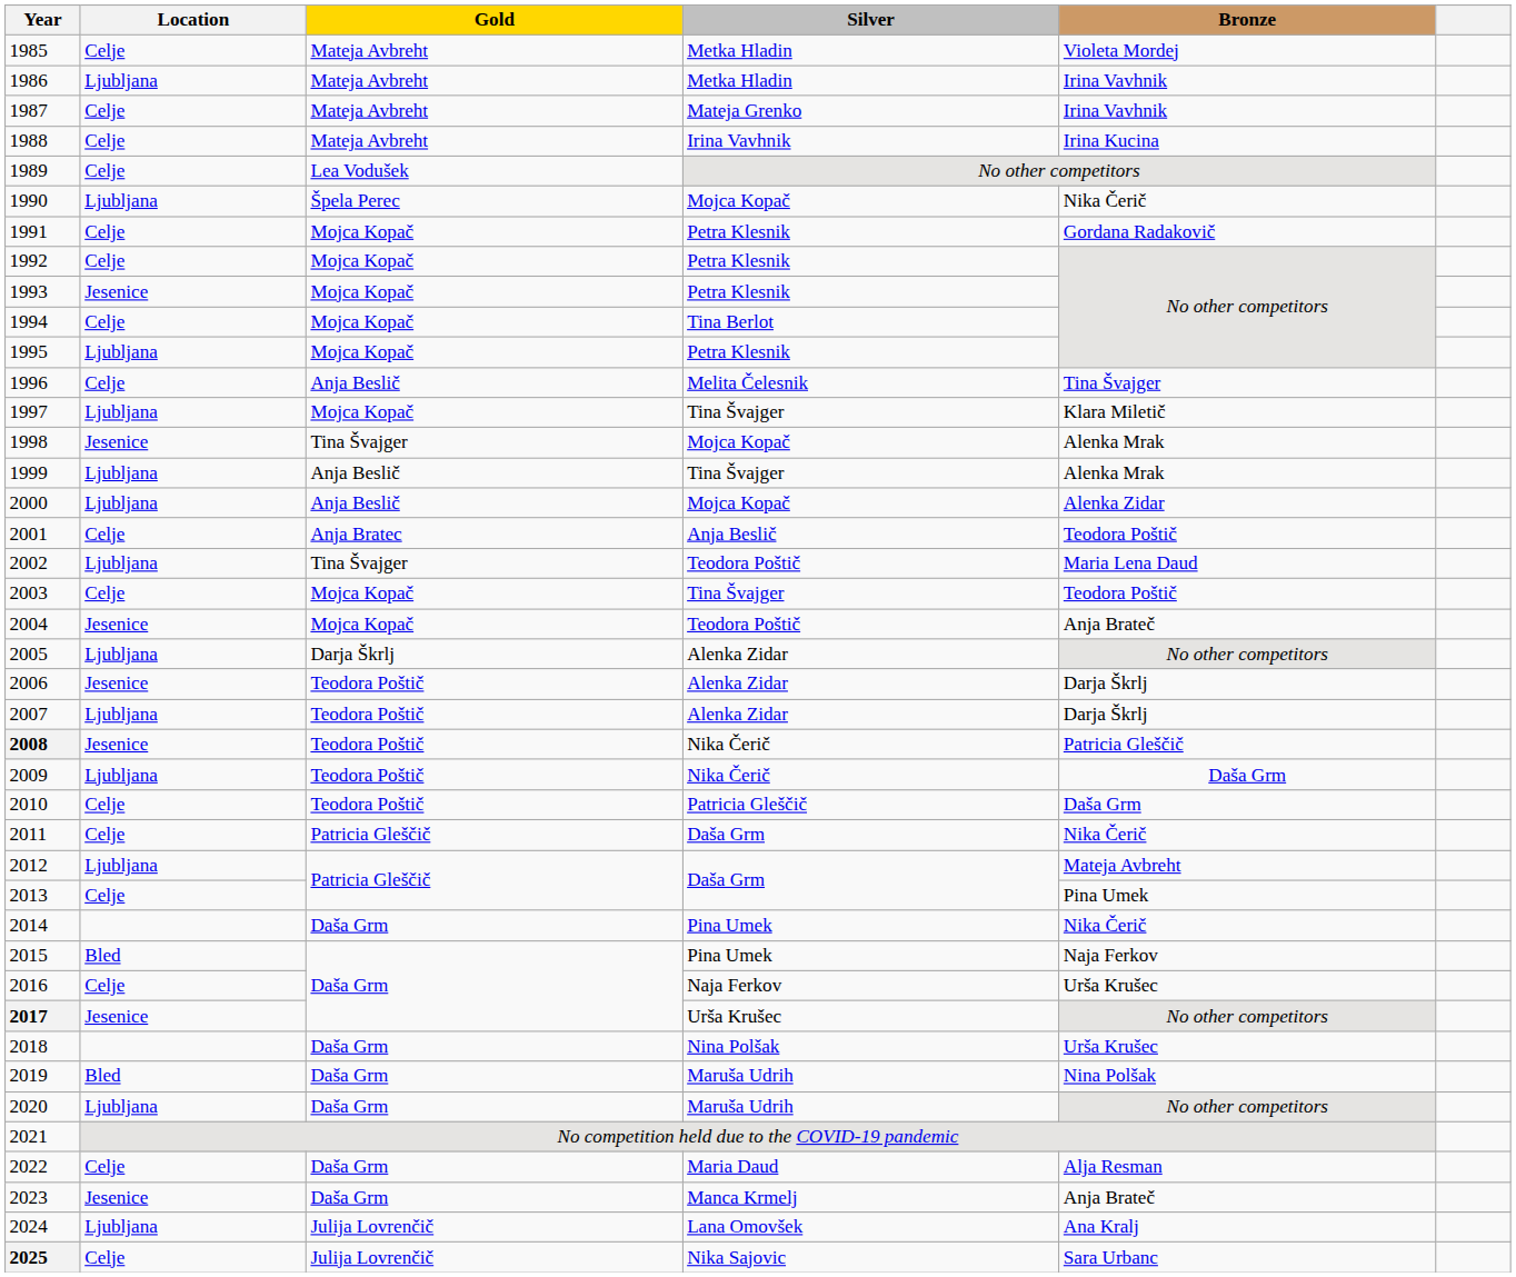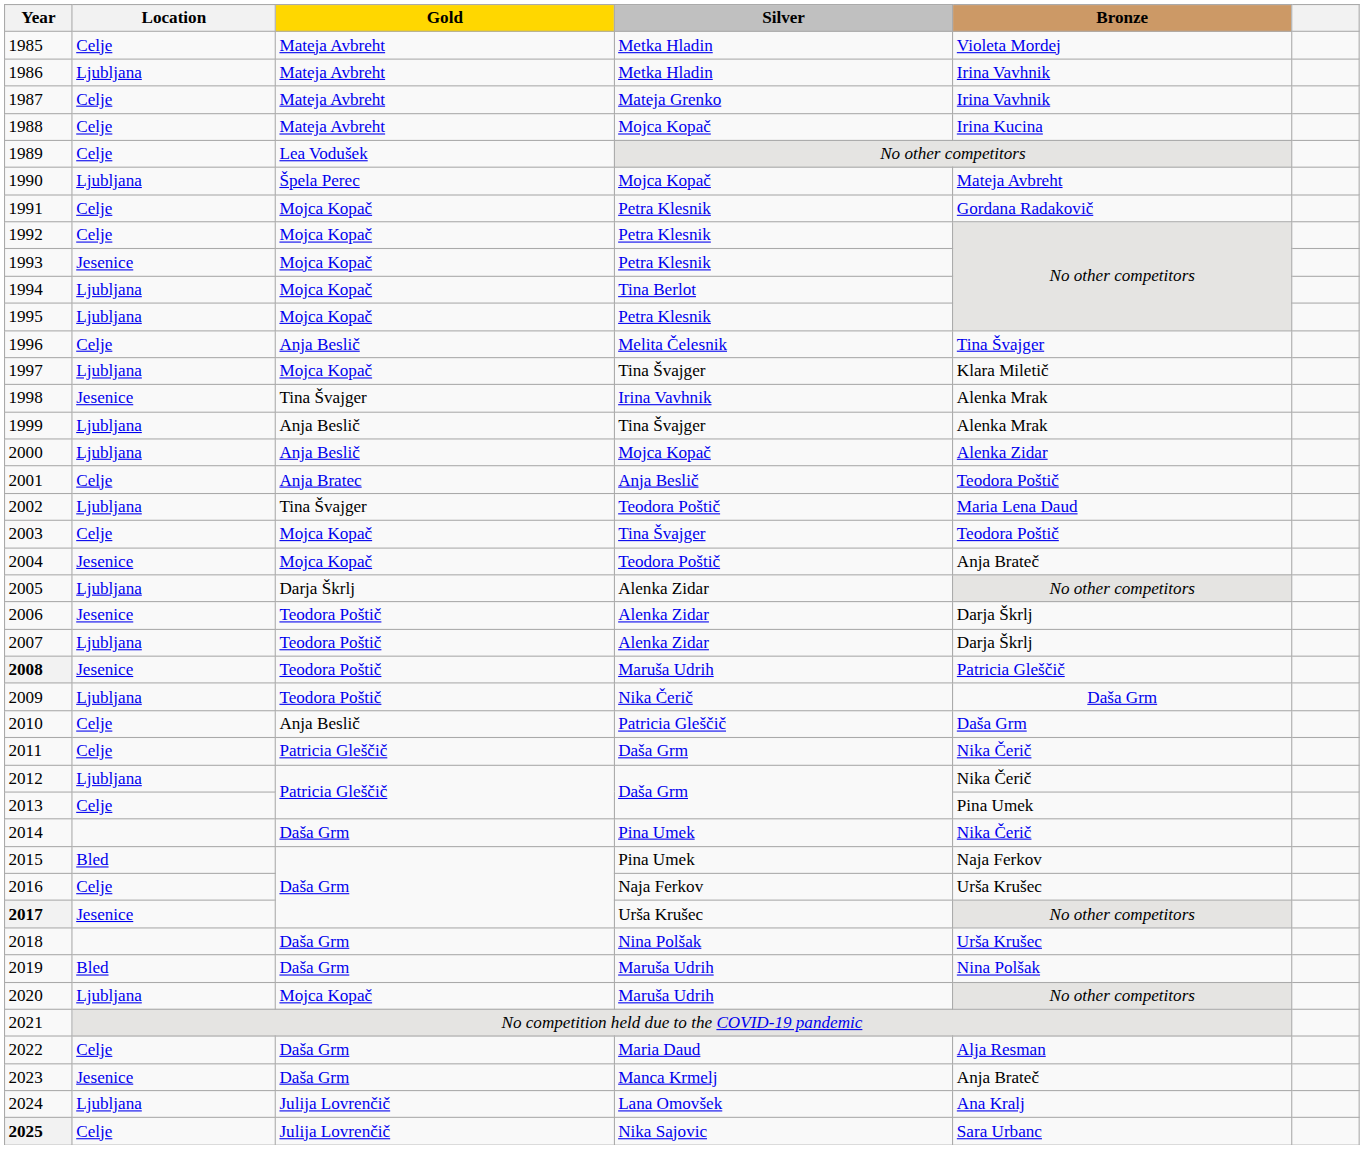 <table class="wikitable unsortable" style="text-align:left; width:80%">
 <tr>
 <th scope="col" style="text-align:center; width:5%">Year</th>
 <th scope="col" style="text-align:center; width:15%">Location</th>
 <td scope="col" style="text-align:center; width:25%; background:gold"><strong>Gold</strong></td>
 <td scope="col" style="text-align:center; width:25%; background:silver"><strong>Silver</strong></td>
 <td scope="col" style="text-align:center; width:25%; background:#c96"><strong>Bronze</strong></td>
 <th scope="col" style="text-align:center; width:5%"></th>
 </tr>
 <tr>
 <td>1985</td>
 <td><a href='#'>Celje</a></td>
 <td><a href='#'>Mateja Avbreht</a></td>
 <td><a href='#'>Metka Hladin</a></td>
 <td><a href='#'>Violeta Mordej</a></td>
 <td></td>
 </tr>
 <tr>
 <td>1986</td>
 <td><a href='#'>Ljubljana</a></td>
 <td><a href='#'>Mateja Avbreht</a></td>
 <td><a href='#'>Metka Hladin</a></td>
 <td><a href='#'>Irina Vavhnik</a></td>
 <td></td>
 </tr>
 <tr>
 <td>1987</td>
 <td><a href='#'>Celje</a></td>
 <td><a href='#'>Mateja Avbreht</a></td>
 <td><a href='#'>Mateja Grenko</a></td>
 <td><a href='#'>Irina Vavhnik</a></td>
 <td></td>
 </tr>
 <tr>
 <td>1988</td>
 <td><a href='#'>Celje</a></td>
 <td><a href='#'>Mateja Avbreht</a></td>
-<td><a href='#'>Irina Vavhnik</a></td>
+<td><a href='#'>Mojca Kopač</a></td>
 <td><a href='#'>Irina Kucina</a></td>
 <td></td>
 </tr>
 <tr>
 <td>1989</td>
 <td><a href='#'>Celje</a></td>
 <td><a href='#'>Lea Vodušek</a></td>
 <td colspan=2 bgcolor="e5e4e2" align="center"><em>No other competitors</em></td>
 <td></td>
 </tr>
 <tr>
 <td>1990</td>
 <td><a href='#'>Ljubljana</a></td>
 <td><a href='#'>Špela Perec</a></td>
 <td><a href='#'>Mojca Kopač</a></td>
-<td>Nika Čerič</td>
+<td><a href='#'>Mateja Avbreht</a></td>
 <td></td>
 </tr>
 <tr>
 <td>1991</td>
 <td><a href='#'>Celje</a></td>
 <td><a href='#'>Mojca Kopač</a></td>
 <td><a href='#'>Petra Klesnik</a></td>
 <td><a href='#'>Gordana Radakovič</a></td>
 <td></td>
 </tr>
 <tr>
 <td>1992</td>
 <td><a href='#'>Celje</a></td>
 <td><a href='#'>Mojca Kopač</a></td>
 <td><a href='#'>Petra Klesnik</a></td>
 <td rowspan="4" bgcolor="e5e4e2" align="center"><em>No other competitors</em></td>
 <td></td>
 </tr>
 <tr>
 <td>1993</td>
 <td><a href='#'>Jesenice</a></td>
 <td><a href='#'>Mojca Kopač</a></td>
 <td><a href='#'>Petra Klesnik</a></td>
 <td></td>
 </tr>
 <tr>
 <td>1994</td>
-<td><a href='#'>Celje</a></td>
+<td><a href='#'>Ljubljana</a></td>
 <td><a href='#'>Mojca Kopač</a></td>
 <td><a href='#'>Tina Berlot</a></td>
 <td></td>
 </tr>
 <tr>
 <td>1995</td>
 <td><a href='#'>Ljubljana</a></td>
 <td><a href='#'>Mojca Kopač</a></td>
 <td><a href='#'>Petra Klesnik</a></td>
 <td></td>
 </tr>
 <tr>
 <td>1996</td>
 <td><a href='#'>Celje</a></td>
 <td><a href='#'>Anja Beslič</a></td>
 <td><a href='#'>Melita Čelesnik</a></td>
 <td><a href='#'>Tina Švajger</a></td>
 <td></td>
 </tr>
 <tr>
 <td>1997</td>
 <td><a href='#'>Ljubljana</a></td>
 <td><a href='#'>Mojca Kopač</a></td>
 <td>Tina Švajger</td>
 <td>Klara Miletič</td>
 <td></td>
 </tr>
 <tr>
 <td>1998</td>
 <td><a href='#'>Jesenice</a></td>
 <td>Tina Švajger</td>
-<td><a href='#'>Mojca Kopač</a></td>
+<td><a href='#'>Irina Vavhnik</a></td>
 <td>Alenka Mrak</td>
 <td></td>
 </tr>
 <tr>
 <td>1999</td>
 <td><a href='#'>Ljubljana</a></td>
 <td>Anja Beslič</td>
 <td>Tina Švajger</td>
 <td>Alenka Mrak</td>
 <td></td>
 </tr>
 <tr>
 <td>2000</td>
 <td><a href='#'>Ljubljana</a></td>
 <td><a href='#'>Anja Beslič</a></td>
 <td><a href='#'>Mojca Kopač</a></td>
 <td><a href='#'>Alenka Zidar</a></td>
 <td></td>
 </tr>
 <tr>
 <td>2001</td>
 <td><a href='#'>Celje</a></td>
 <td><a href='#'>Anja Bratec</a></td>
 <td><a href='#'>Anja Beslič</a></td>
 <td><a href='#'>Teodora Poštič</a></td>
 <td></td>
 </tr>
 <tr>
 <td>2002</td>
 <td><a href='#'>Ljubljana</a></td>
 <td>Tina Švajger</td>
 <td><a href='#'>Teodora Poštič</a></td>
 <td><a href='#'>Maria Lena Daud</a></td>
 <td></td>
 </tr>
 <tr>
 <td>2003</td>
 <td><a href='#'>Celje</a></td>
 <td><a href='#'>Mojca Kopač</a></td>
 <td><a href='#'>Tina Švajger</a></td>
 <td><a href='#'>Teodora Poštič</a></td>
 <td></td>
 </tr>
 <tr>
 <td>2004</td>
 <td><a href='#'>Jesenice</a></td>
 <td><a href='#'>Mojca Kopač</a></td>
 <td><a href='#'>Teodora Poštič</a></td>
 <td>Anja Brateč</td>
 <td></td>
 </tr>
 <tr>
 <td>2005</td>
 <td><a href='#'>Ljubljana</a></td>
 <td>Darja Škrlj</td>
 <td>Alenka Zidar</td>
 <td align="center" bgcolor="e5e4e2"><em>No other competitors</em></td>
 <td></td>
 </tr>
 <tr>
 <td>2006</td>
 <td><a href='#'>Jesenice</a></td>
 <td><a href='#'>Teodora Poštič</a></td>
 <td><a href='#'>Alenka Zidar</a></td>
 <td>Darja Škrlj</td>
 <td></td>
 </tr>
 <tr>
 <td>2007</td>
 <td><a href='#'>Ljubljana</a></td>
 <td><a href='#'>Teodora Poštič</a></td>
 <td><a href='#'>Alenka Zidar</a></td>
 <td>Darja Škrlj</td>
 <td></td>
 </tr>
 <tr>
 <th scope="row" style="text-align:left">2008</th>
 <td><a href='#'>Jesenice</a></td>
 <td><a href='#'>Teodora Poštič</a></td>
-<td>Nika Čerič</td>
+<td><a href='#'>Maruša Udrih</a></td>
 <td><a href='#'>Patricia Gleščič</a></td>
 <td></td>
 </tr>
 <tr>
 <td>2009</td>
 <td><a href='#'>Ljubljana</a></td>
 <td><a href='#'>Teodora Poštič</a></td>
 <td><a href='#'>Nika Čerič</a></td>
 <td align=center><a href='#'>Daša Grm</a></td>
 <td></td>
 </tr>
 <tr>
 <td>2010</td>
 <td><a href='#'>Celje</a></td>
-<td><a href='#'>Teodora Poštič</a></td>
+<td>Anja Beslič</td>
 <td><a href='#'>Patricia Gleščič</a></td>
 <td><a href='#'>Daša Grm</a></td>
 <td></td>
 </tr>
 <tr>
 <td>2011</td>
 <td><a href='#'>Celje</a></td>
 <td><a href='#'>Patricia Gleščič</a></td>
 <td><a href='#'>Daša Grm</a></td>
 <td><a href='#'>Nika Čerič</a></td>
 <td></td>
 </tr>
 <tr>
 <td>2012</td>
 <td><a href='#'>Ljubljana</a></td>
 <td rowspan="2"><a href='#'>Patricia Gleščič</a></td>
 <td rowspan="2"><a href='#'>Daša Grm</a></td>
-<td><a href='#'>Mateja Avbreht</a></td>
+<td>Nika Čerič</td>
 <td></td>
 </tr>
 <tr>
 <td>2013</td>
 <td><a href='#'>Celje</a></td>
 <td>Pina Umek</td>
 <td></td>
 </tr>
 <tr>
 <td>2014</td>
 <td></td>
 <td><a href='#'>Daša Grm</a></td>
 <td><a href='#'>Pina Umek</a></td>
 <td><a href='#'>Nika Čerič</a></td>
 <td></td>
 </tr>
 <tr>
 <td>2015</td>
 <td><a href='#'>Bled</a></td>
 <td rowspan="3"><a href='#'>Daša Grm</a></td>
 <td>Pina Umek</td>
 <td>Naja Ferkov</td>
 <td></td>
 </tr>
 <tr>
 <td>2016</td>
 <td><a href='#'>Celje</a></td>
 <td>Naja Ferkov</td>
 <td>Urša Krušec</td>
 <td></td>
 </tr>
 <tr>
 <th scope="row" style="text-align:left">2017</th>
 <td><a href='#'>Jesenice</a></td>
 <td>Urša Krušec</td>
 <td align="center" bgcolor="e5e4e2"><em>No other competitors</em></td>
 <td></td>
 </tr>
 <tr>
 <td>2018</td>
 <td></td>
 <td><a href='#'>Daša Grm</a></td>
 <td><a href='#'>Nina Polšak</a></td>
 <td><a href='#'>Urša Krušec</a></td>
 <td></td>
 </tr>
 <tr>
 <td>2019</td>
 <td><a href='#'>Bled</a></td>
 <td><a href='#'>Daša Grm</a></td>
 <td><a href='#'>Maruša Udrih</a></td>
 <td><a href='#'>Nina Polšak</a></td>
 <td></td>
 </tr>
 <tr>
 <td>2020</td>
 <td><a href='#'>Ljubljana</a></td>
-<td><a href='#'>Daša Grm</a></td>
+<td><a href='#'>Mojca Kopač</a></td>
 <td><a href='#'>Maruša Udrih</a></td>
 <td bgcolor="e5e4e2" align="center"><em>No other competitors</em></td>
 <td></td>
 </tr>
 <tr>
 <td>2021</td>
 <td colspan=4 align="center" bgcolor="e5e4e2"><em>No competition held due to the <a href='#'>COVID-19 pandemic</a></em></td>
 <td></td>
 </tr>
 <tr>
 <td>2022</td>
 <td><a href='#'>Celje</a></td>
 <td><a href='#'>Daša Grm</a></td>
 <td><a href='#'>Maria Daud</a></td>
 <td><a href='#'>Alja Resman</a></td>
 <td></td>
 </tr>
 <tr>
 <td>2023</td>
 <td><a href='#'>Jesenice</a></td>
 <td><a href='#'>Daša Grm</a></td>
 <td><a href='#'>Manca Krmelj</a></td>
 <td>Anja Brateč</td>
 <td></td>
 </tr>
 <tr>
 <td>2024</td>
 <td><a href='#'>Ljubljana</a></td>
 <td><a href='#'>Julija Lovrenčič</a></td>
 <td><a href='#'>Lana Omovšek</a></td>
 <td><a href='#'>Ana Kralj</a></td>
 <td></td>
 </tr>
 <tr>
 <th scope="row" style="text-align:left">2025</th>
 <td><a href='#'>Celje</a></td>
 <td><a href='#'>Julija Lovrenčič</a></td>
 <td><a href='#'>Nika Sajovic</a></td>
 <td><a href='#'>Sara Urbanc</a></td>
 <td></td>
 </tr>
 </table>
